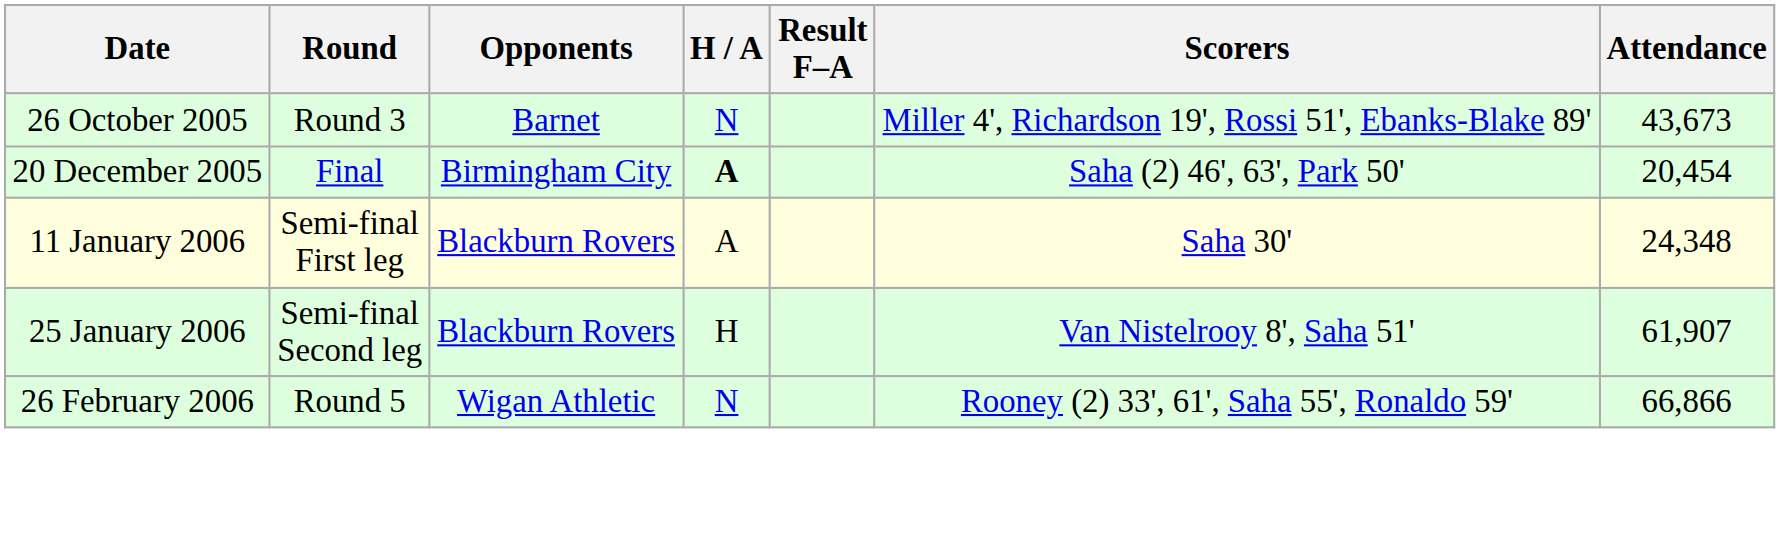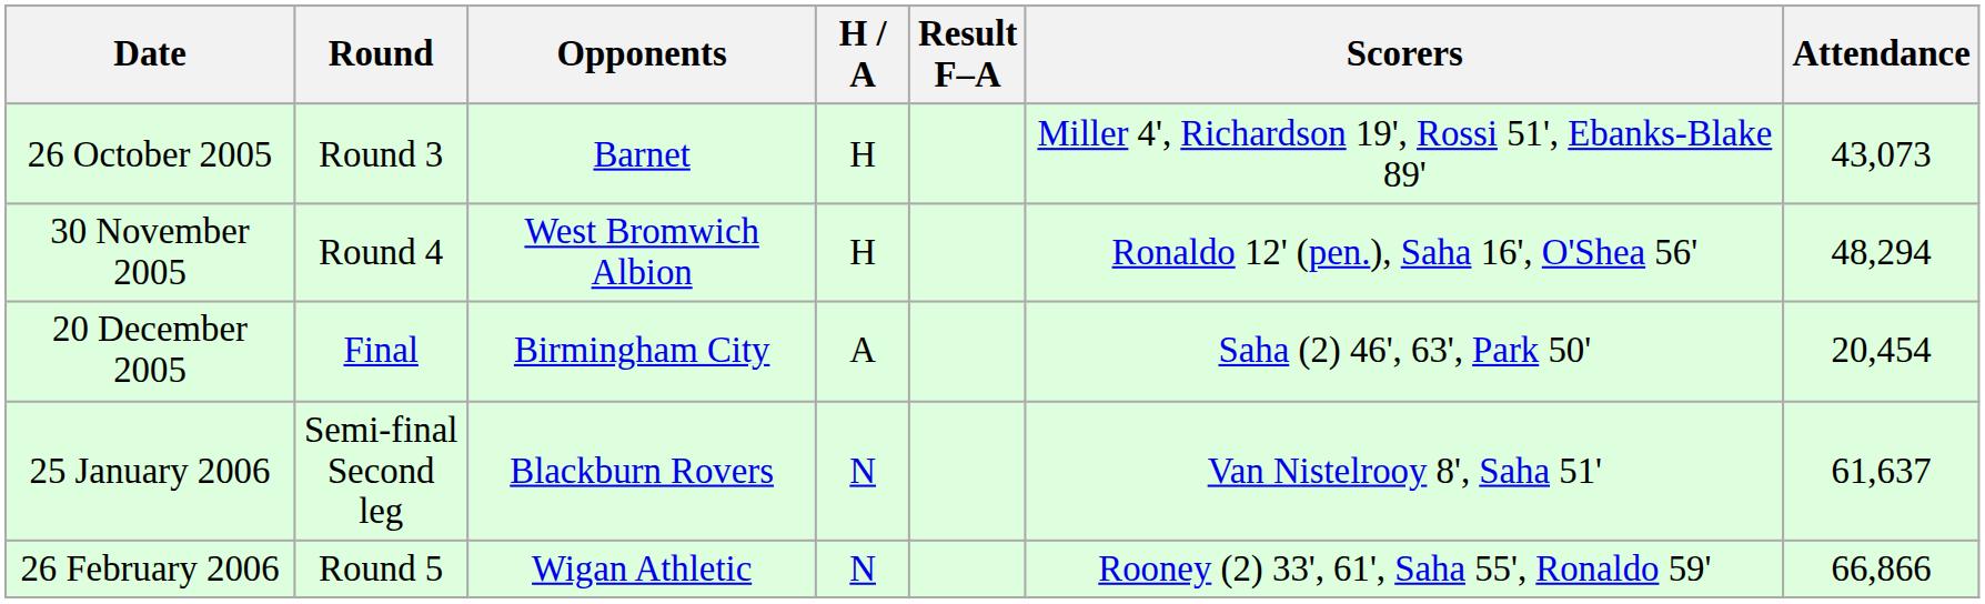 <table class="wikitable" style="text-align:center">
 <tr>
 <th>Date</th>
 <th>Round</th>
 <th>Opponents</th>
 <th>H / A</th>
 <th>Result<br>F–A</th>
 <th>Scorers</th>
 <th>Attendance</th>
 </tr>
 <tr bgcolor="#ddffdd">
 <td>26 October 2005</td>
 <td>Round 3</td>
 <td><a href='#'>Barnet</a></td>
-<td><a href='#'>N</a></td>
+<td>H</td>
 <td></td>
 <td><a href='#'>Miller</a> 4', <a href='#'>Richardson</a> 19', <a href='#'>Rossi</a> 51', <a href='#'>Ebanks-Blake</a> 89'</td>
-<td>43,673</td>
+<td>43,073</td>
+</tr>
+<tr bgcolor="#ddffdd">
+<td>30 November 2005</td>
+<td>Round 4</td>
+<td><a href='#'>West Bromwich Albion</a></td>
+<td>H</td>
+<td></td>
+<td><a href='#'>Ronaldo</a> 12' (<a href='#'>pen.</a>), <a href='#'>Saha</a> 16', <a href='#'>O'Shea</a> 56'</td>
+<td>48,294</td>
 </tr>
 <tr bgcolor="#ddffdd">
 <td>20 December 2005</td>
 <td><a href='#'>Final</a></td>
 <td><a href='#'>Birmingham City</a></td>
-<td><strong>A</strong></td>
+<td>A</td>
 <td></td>
 <td><a href='#'>Saha</a> (2) 46', 63', <a href='#'>Park</a> 50'</td>
 <td>20,454</td>
-</tr>
-<tr bgcolor="#ffffdd">
-<td>11 January 2006</td>
-<td>Semi-final<br>First leg</td>
-<td><a href='#'>Blackburn Rovers</a></td>
-<td>A</td>
-<td></td>
-<td><a href='#'>Saha</a> 30'</td>
-<td>24,348</td>
 </tr>
 <tr bgcolor="#ddffdd">
 <td>25 January 2006</td>
 <td>Semi-final<br>Second leg</td>
 <td><a href='#'>Blackburn Rovers</a></td>
-<td>H</td>
+<td><a href='#'>N</a></td>
 <td></td>
 <td><a href='#'>Van Nistelrooy</a> 8', <a href='#'>Saha</a> 51'</td>
-<td>61,907</td>
+<td>61,637</td>
 </tr>
 <tr bgcolor="#ddffdd">
 <td>26 February 2006</td>
 <td>Round 5</td>
 <td><a href='#'>Wigan Athletic</a></td>
 <td><a href='#'>N</a></td>
 <td></td>
 <td><a href='#'>Rooney</a> (2) 33', 61', <a href='#'>Saha</a> 55', <a href='#'>Ronaldo</a> 59'</td>
 <td>66,866</td>
 </tr>
 </table>
